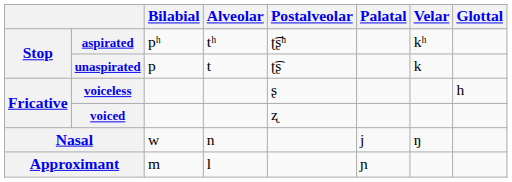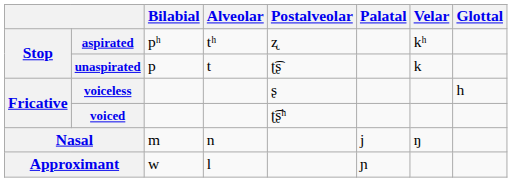 <table class="wikitable">
 <tr>
 <th colspan="2"></th>
 <th><a href='#'>Bilabial</a></th>
 <th><a href='#'>Alveolar</a></th>
 <th><a href='#'>Postalveolar</a></th>
 <th><a href='#'>Palatal</a></th>
 <th><a href='#'>Velar</a></th>
 <th><a href='#'>Glottal</a></th>
 </tr>
 <tr>
 <th rowspan="2"><a href='#'>Stop</a></th>
 <th><a href='#'><small>aspirated</small></a></th>
 <td>pʰ</td>
 <td>tʰ</td>
-<td>ʈ͡ʂʰ</td>
+<td>ʐ</td>
 <td></td>
 <td>kʰ</td>
 <td></td>
 </tr>
 <tr>
 <th><small><a href='#'>unaspirated</a></small></th>
 <td>p</td>
 <td>t</td>
 <td>ʈ͡ʂ</td>
 <td></td>
 <td>k</td>
 <td></td>
 </tr>
 <tr>
 <th rowspan="2"><a href='#'>Fricative</a></th>
 <th><a href='#'><small>voiceless</small></a></th>
 <td></td>
 <td></td>
 <td>ʂ</td>
 <td></td>
 <td></td>
 <td>h</td>
 </tr>
 <tr>
 <th><a href='#'><small>voiced</small></a></th>
 <td></td>
 <td></td>
-<td>ʐ</td>
+<td>ʈ͡ʂʰ</td>
 <td></td>
 <td></td>
 <td></td>
 </tr>
 <tr>
 <th colspan="2"><a href='#'>Nasal</a></th>
-<td>w</td>
+<td>m</td>
 <td>n</td>
 <td></td>
 <td>j</td>
 <td>ŋ</td>
 <td></td>
 </tr>
 <tr>
 <th colspan="2"><a href='#'>Approximant</a></th>
-<td>m</td>
+<td>w</td>
 <td>l</td>
 <td></td>
 <td>ɲ</td>
 <td></td>
 <td></td>
 </tr>
 </table>
